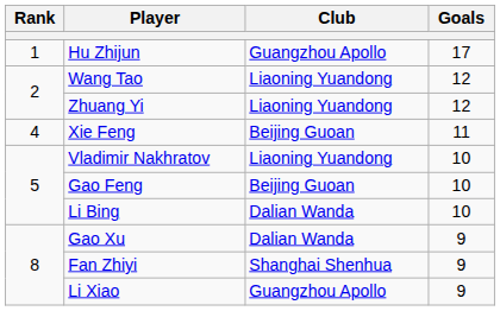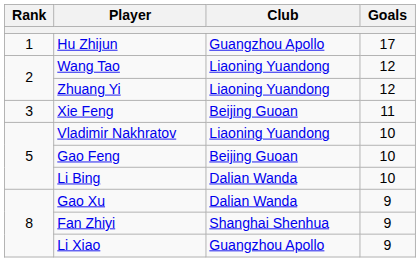 <table class=wikitable width=37%>
 <tr>
 <th>Rank</th>
 <th>Player</th>
 <th>Club</th>
 <th>Goals</th>
 </tr>
 <tr>
 <th colspan=4></th>
 </tr>
 <tr>
 <td rowspan=1 align=center>1</td>
 <td> <a href='#'>Hu Zhijun</a></td>
 <td><a href='#'>Guangzhou Apollo</a></td>
 <td align=center>17</td>
 </tr>
 <tr>
 <td rowspan=2 align=center>2</td>
 <td> <a href='#'>Wang Tao</a></td>
 <td><a href='#'>Liaoning Yuandong</a></td>
 <td align=center>12</td>
 </tr>
 <tr>
 <td> <a href='#'>Zhuang Yi</a></td>
 <td><a href='#'>Liaoning Yuandong</a></td>
 <td align=center>12</td>
 </tr>
 <tr>
-<td rowspan=1 align=center>4</td>
+<td rowspan=1 align=center>3</td>
 <td> <a href='#'>Xie Feng</a></td>
 <td><a href='#'>Beijing Guoan</a></td>
 <td align=center>11</td>
 </tr>
 <tr>
 <td rowspan=3 align=center>5</td>
 <td> <a href='#'>Vladimir Nakhratov</a></td>
 <td><a href='#'>Liaoning Yuandong</a></td>
 <td align=center>10</td>
 </tr>
 <tr>
 <td> <a href='#'>Gao Feng</a></td>
 <td><a href='#'>Beijing Guoan</a></td>
 <td align=center>10</td>
 </tr>
 <tr>
 <td> <a href='#'>Li Bing</a></td>
 <td><a href='#'>Dalian Wanda</a></td>
 <td align=center>10</td>
 </tr>
 <tr>
 <td rowspan=3 align=center>8</td>
 <td> <a href='#'>Gao Xu</a></td>
 <td><a href='#'>Dalian Wanda</a></td>
 <td align=center>9</td>
 </tr>
 <tr>
 <td> <a href='#'>Fan Zhiyi</a></td>
 <td><a href='#'>Shanghai Shenhua</a></td>
 <td align=center>9</td>
 </tr>
 <tr>
 <td> <a href='#'>Li Xiao</a></td>
 <td><a href='#'>Guangzhou Apollo</a></td>
 <td align=center>9</td>
 </tr>
 </table>
